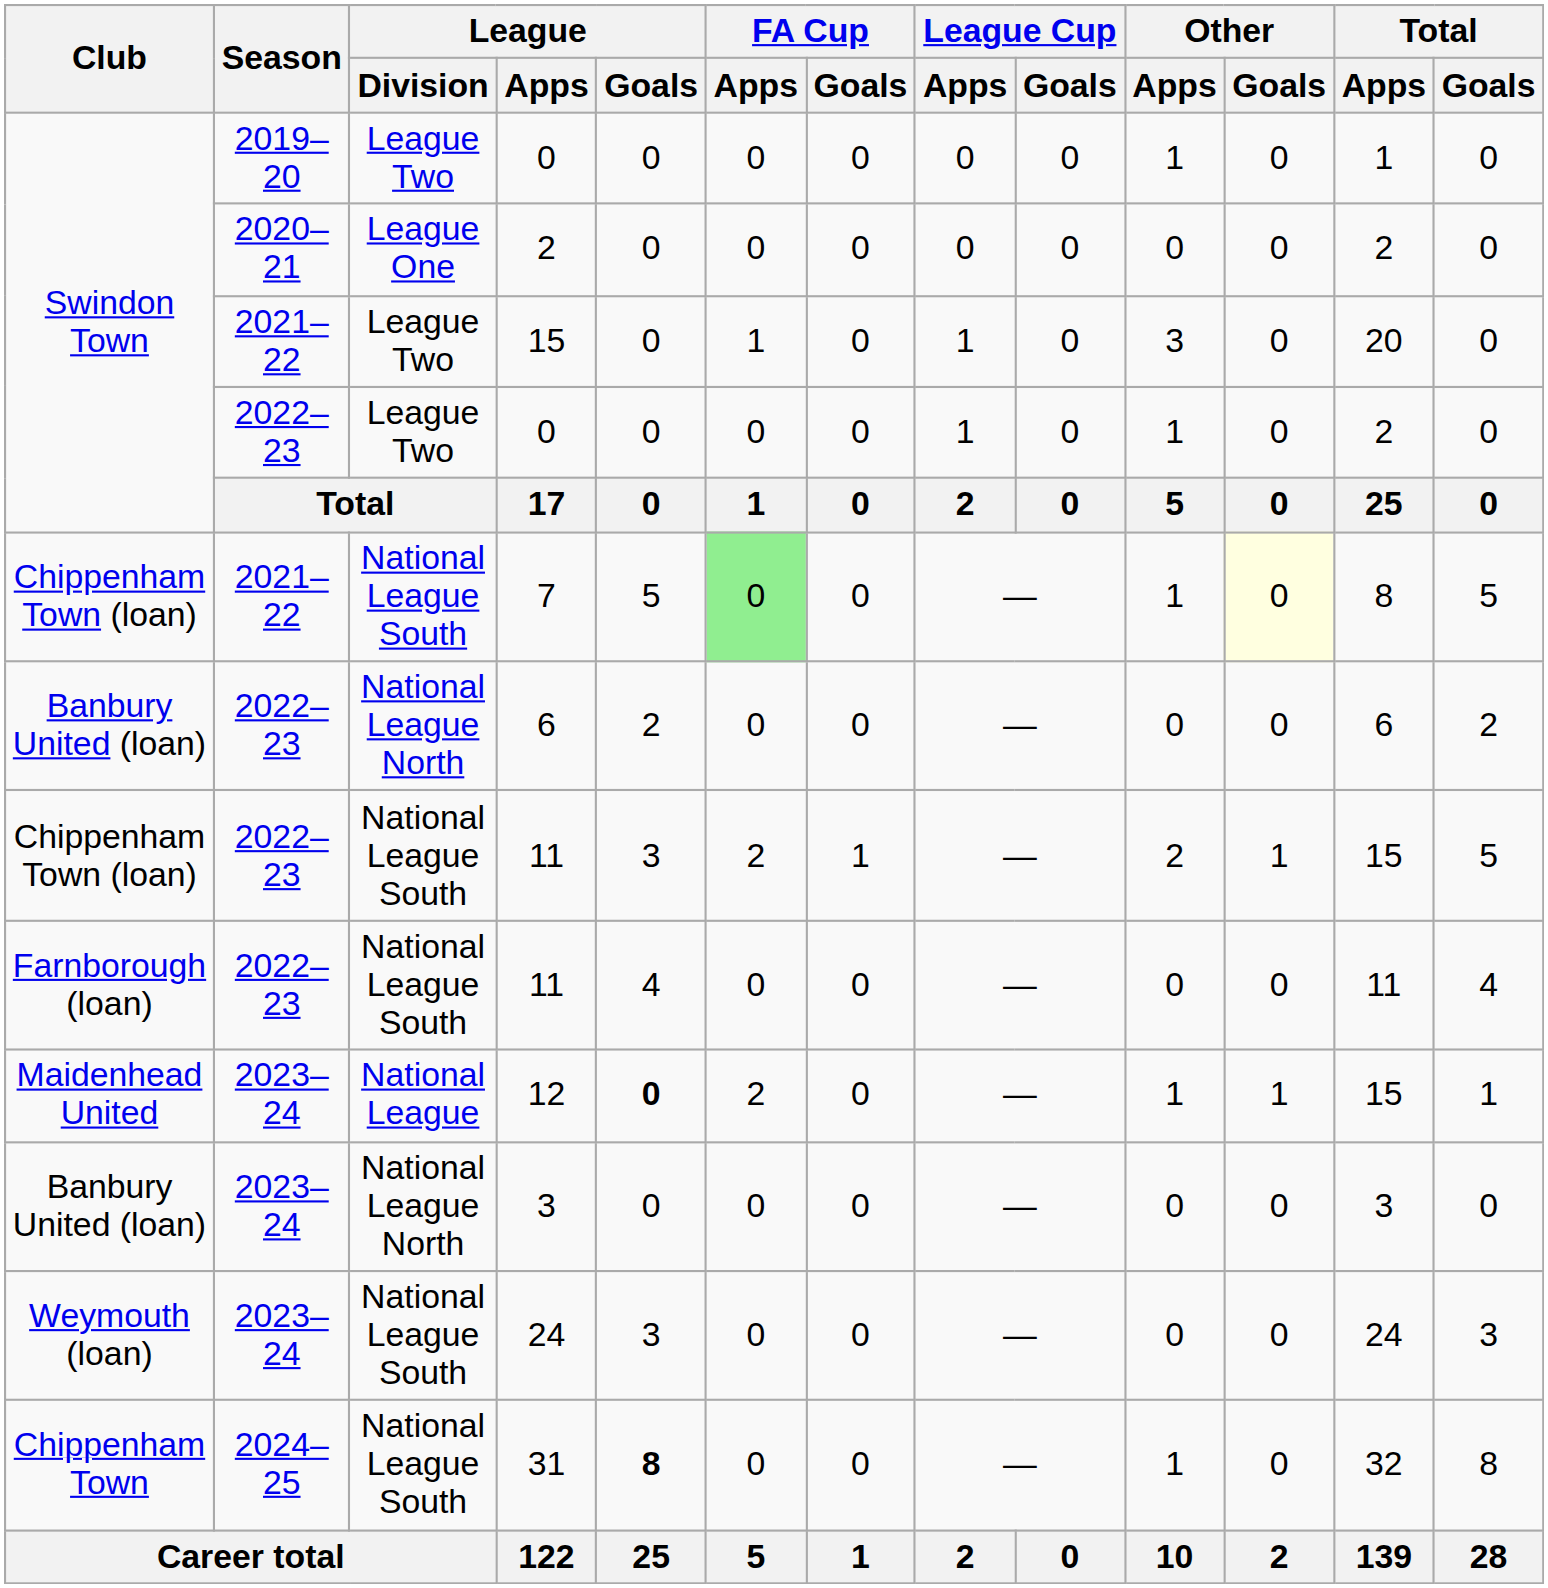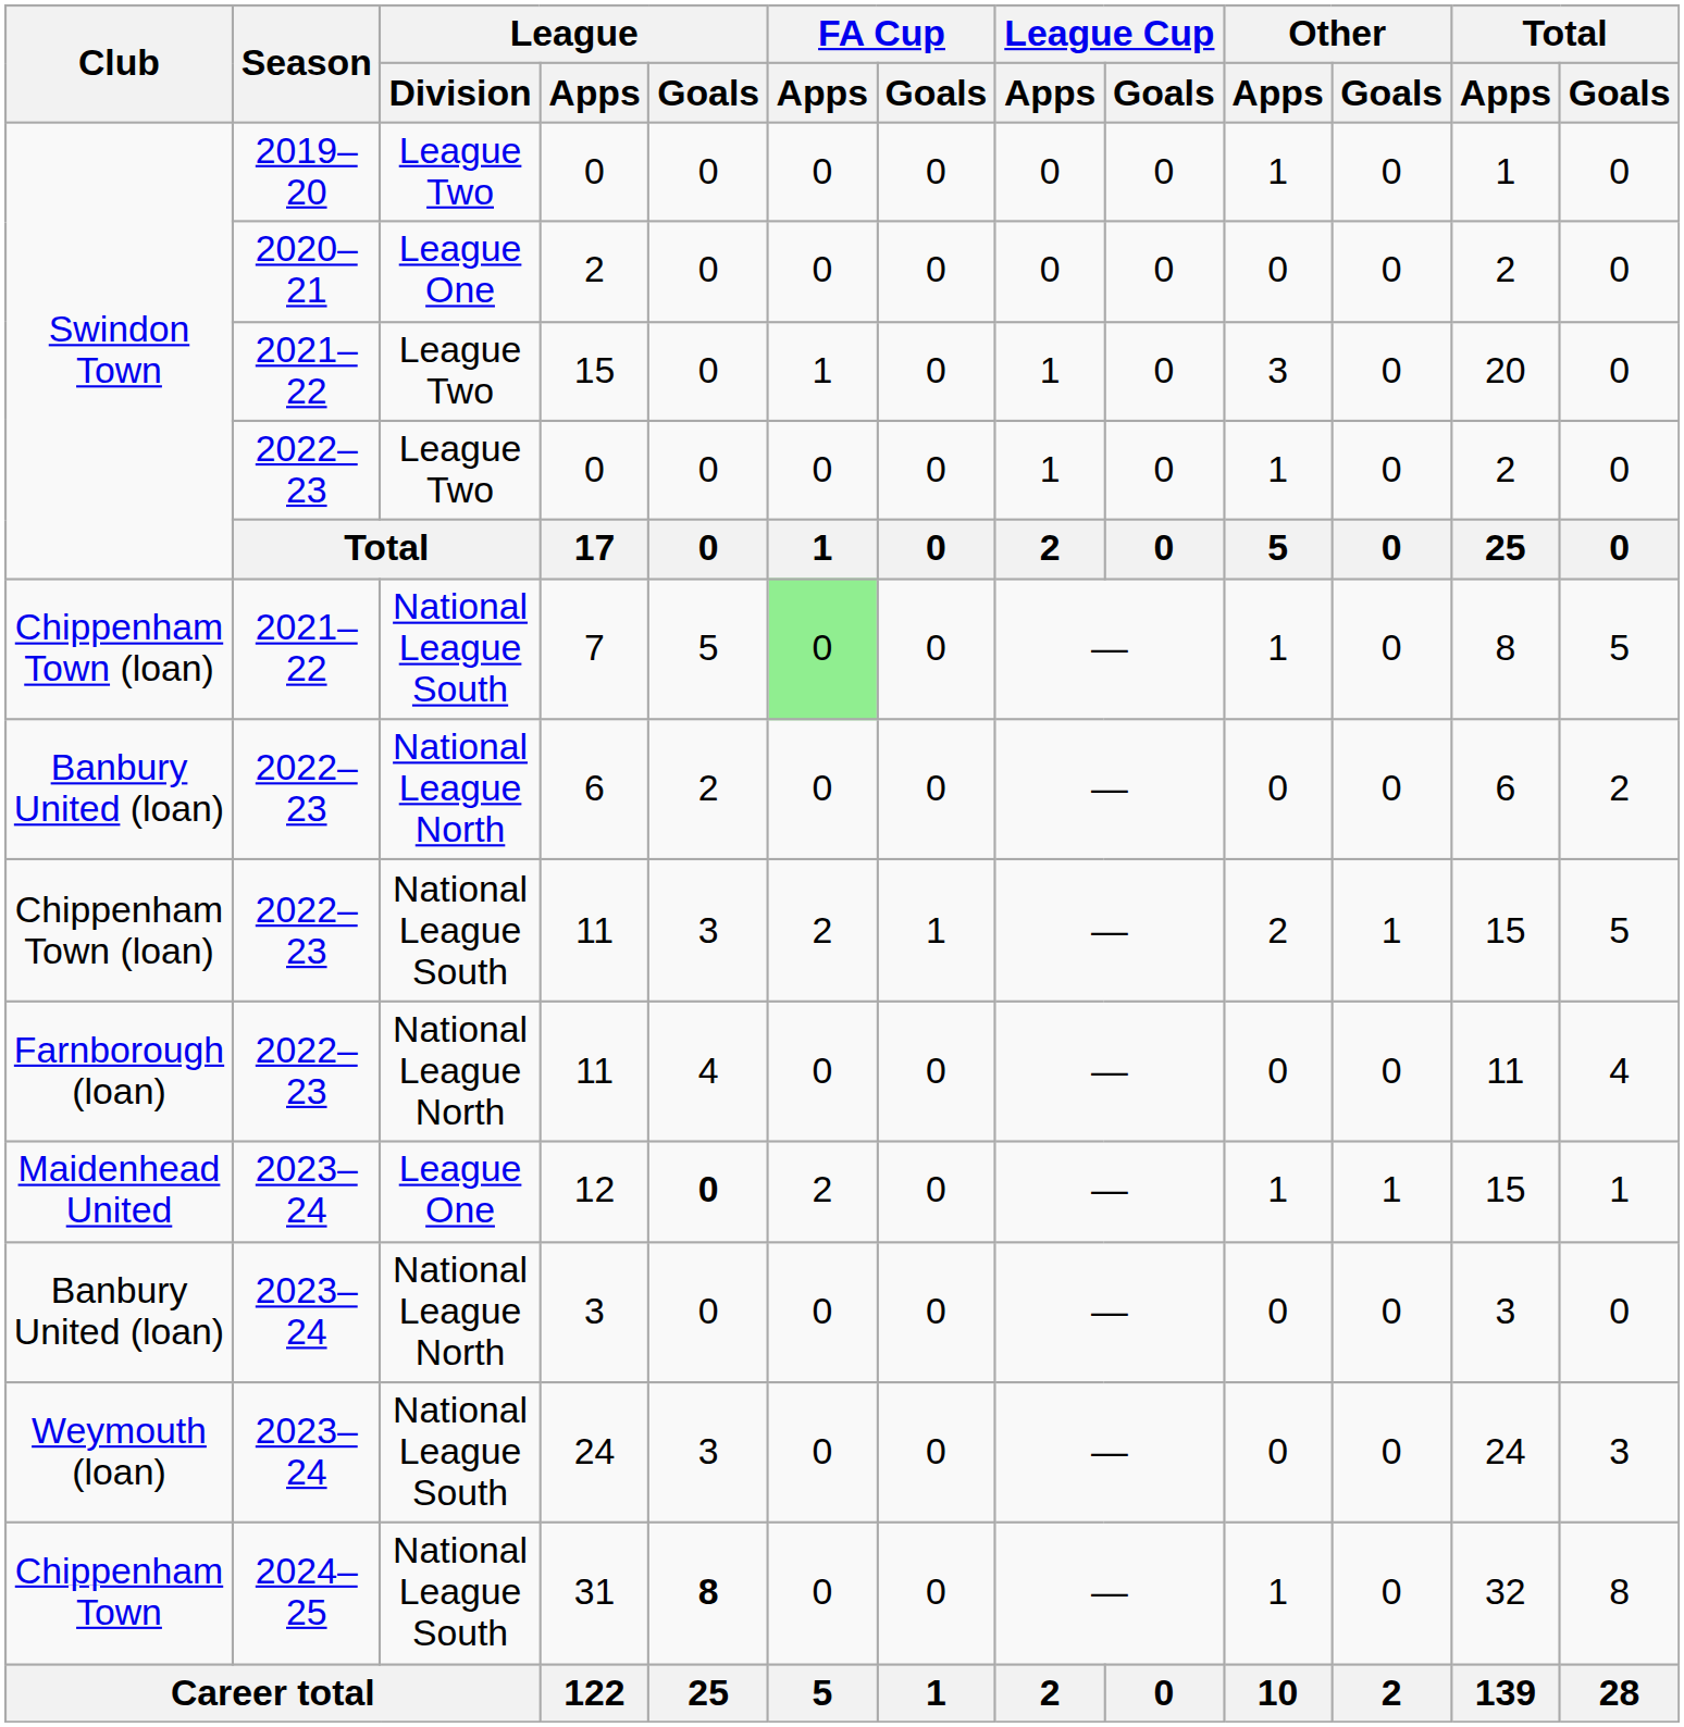 <table class="wikitable" style="text-align: center">
 <tr>
 <th rowspan="2">Club</th>
 <th rowspan="2">Season</th>
 <th colspan="3">League</th>
 <th colspan="2"><a href='#'>FA Cup</a></th>
 <th colspan="2"><a href='#'>League Cup</a></th>
 <th colspan="2">Other</th>
 <th colspan="2">Total</th>
 </tr>
 <tr>
 <th>Division</th>
 <th>Apps</th>
 <th>Goals</th>
 <th>Apps</th>
 <th>Goals</th>
 <th>Apps</th>
 <th>Goals</th>
 <th>Apps</th>
 <th>Goals</th>
 <th>Apps</th>
 <th>Goals</th>
 </tr>
 <tr>
 <td rowspan="5"><a href='#'>Swindon Town</a></td>
 <td><a href='#'>2019–20</a></td>
 <td><a href='#'>League Two</a></td>
 <td>0</td>
 <td>0</td>
 <td>0</td>
 <td>0</td>
 <td>0</td>
 <td>0</td>
 <td>1</td>
 <td>0</td>
 <td>1</td>
 <td>0</td>
 </tr>
 <tr>
 <td><a href='#'>2020–21</a></td>
 <td><a href='#'>League One</a></td>
 <td>2</td>
 <td>0</td>
 <td>0</td>
 <td>0</td>
 <td>0</td>
 <td>0</td>
 <td>0</td>
 <td>0</td>
 <td>2</td>
 <td>0</td>
 </tr>
 <tr>
 <td><a href='#'>2021–22</a></td>
 <td>League Two</td>
 <td>15</td>
 <td>0</td>
 <td>1</td>
 <td>0</td>
 <td>1</td>
 <td>0</td>
 <td>3</td>
 <td>0</td>
 <td>20</td>
 <td>0</td>
 </tr>
 <tr>
 <td><a href='#'>2022–23</a></td>
 <td>League Two</td>
 <td>0</td>
 <td>0</td>
 <td>0</td>
 <td>0</td>
 <td>1</td>
 <td>0</td>
 <td>1</td>
 <td>0</td>
 <td>2</td>
 <td>0</td>
 </tr>
 <tr>
 <th colspan="2">Total</th>
 <th>17</th>
 <th>0</th>
 <th>1</th>
 <th>0</th>
 <th>2</th>
 <th>0</th>
 <th>5</th>
 <th>0</th>
 <th>25</th>
 <th>0</th>
 </tr>
 <tr>
 <td><a href='#'>Chippenham Town</a> (loan)</td>
 <td><a href='#'>2021–22</a></td>
 <td><a href='#'>National League South</a></td>
 <td>7</td>
 <td>5</td>
 <td style="background: lightgreen;">0</td>
 <td>0</td>
 <td colspan="2">—</td>
 <td>1</td>
-<td style="background: lightyellow;">0</td>
+<td>0</td>
 <td>8</td>
 <td>5</td>
 </tr>
 <tr>
 <td><a href='#'>Banbury United</a> (loan)</td>
 <td><a href='#'>2022–23</a></td>
 <td><a href='#'>National League North</a></td>
 <td>6</td>
 <td>2</td>
 <td>0</td>
 <td>0</td>
 <td colspan="2">—</td>
 <td>0</td>
 <td>0</td>
 <td>6</td>
 <td>2</td>
 </tr>
 <tr>
 <td>Chippenham Town (loan)</td>
 <td><a href='#'>2022–23</a></td>
 <td>National League South</td>
 <td>11</td>
 <td>3</td>
 <td>2</td>
 <td>1</td>
 <td colspan="2">—</td>
 <td>2</td>
 <td>1</td>
 <td>15</td>
 <td>5</td>
 </tr>
 <tr>
 <td><a href='#'>Farnborough</a> (loan)</td>
 <td><a href='#'>2022–23</a></td>
-<td>National League South</td>
+<td>National League North</td>
 <td>11</td>
 <td>4</td>
 <td>0</td>
 <td>0</td>
 <td colspan="2">—</td>
 <td>0</td>
 <td>0</td>
 <td>11</td>
 <td>4</td>
 </tr>
 <tr>
 <td><a href='#'>Maidenhead United</a></td>
 <td><a href='#'>2023–24</a></td>
-<td><a href='#'>National League</a></td>
+<td><a href='#'>League One</a></td>
 <td>12</td>
 <td><strong>0</strong></td>
 <td>2</td>
 <td>0</td>
 <td colspan="2">—</td>
 <td>1</td>
 <td>1</td>
 <td>15</td>
 <td>1</td>
 </tr>
 <tr>
 <td>Banbury United (loan)</td>
 <td><a href='#'>2023–24</a></td>
 <td>National League North</td>
 <td>3</td>
 <td>0</td>
 <td>0</td>
 <td>0</td>
 <td colspan="2">—</td>
 <td>0</td>
 <td>0</td>
 <td>3</td>
 <td>0</td>
 </tr>
 <tr>
 <td><a href='#'>Weymouth</a> (loan)</td>
 <td><a href='#'>2023–24</a></td>
 <td>National League South</td>
 <td>24</td>
 <td>3</td>
 <td>0</td>
 <td>0</td>
 <td colspan="2">—</td>
 <td>0</td>
 <td>0</td>
 <td>24</td>
 <td>3</td>
 </tr>
 <tr>
 <td><a href='#'>Chippenham Town</a></td>
 <td><a href='#'>2024–25</a></td>
 <td>National League South</td>
 <td>31</td>
 <td><strong>8</strong></td>
 <td>0</td>
 <td>0</td>
 <td colspan="2">—</td>
 <td>1</td>
 <td>0</td>
 <td>32</td>
 <td>8</td>
 </tr>
 <tr>
 <th colspan="3">Career total</th>
 <th>122</th>
 <th>25</th>
 <th>5</th>
 <th>1</th>
 <th>2</th>
 <th>0</th>
 <th>10</th>
 <th>2</th>
 <th>139</th>
 <th>28</th>
 </tr>
 </table>
